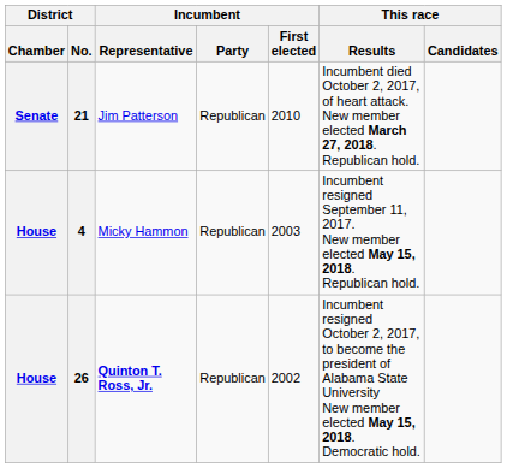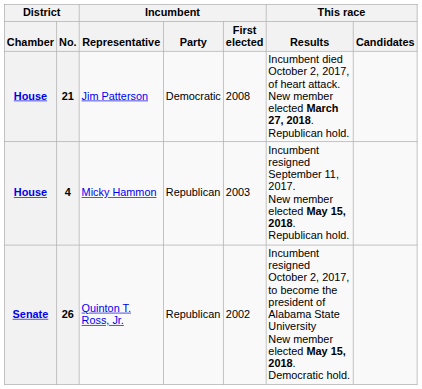 <table class="wikitable sortable">
 <tr valign=bottom>
 <th colspan="2">District</th>
 <th colspan="3">Incumbent</th>
 <th colspan="2">This race</th>
 </tr>
 <tr valign=bottom>
 <th>Chamber</th>
 <th>No.</th>
 <th>Representative</th>
 <th>Party</th>
 <th>First<br>elected</th>
 <th>Results</th>
 <th>Candidates</th>
 </tr>
 <tr>
-<th><a href='#'>Senate</a></th>
+<th><a href='#'>House</a></th>
 <th>21</th>
 <td><a href='#'>Jim Patterson</a></td>
-<td>Republican</td>
-<td>2010</td>
+<td>Democratic</td>
+<td>2008</td>
 <td>Incumbent died October 2, 2017, of heart attack.<br>New member elected <strong>March 27, 2018</strong>.<br>Republican hold.</td>
 <td nowrap></td>
 </tr>
 <tr>
 <th><a href='#'>House</a></th>
 <th>4</th>
 <td><a href='#'>Micky Hammon</a></td>
 <td>Republican</td>
 <td>2003</td>
 <td>Incumbent resigned September 11, 2017.<br>New member elected <strong>May 15, 2018</strong>.<br>Republican hold.</td>
 <td nowrap></td>
 </tr>
 <tr>
-<th><a href='#'>House</a></th>
+<th><a href='#'>Senate</a></th>
 <th>26</th>
-<td><strong><a href='#'>Quinton T. Ross, Jr.</a></strong></td>
+<td><a href='#'>Quinton T. Ross, Jr.</a></td>
 <td>Republican</td>
 <td>2002</td>
 <td>Incumbent resigned October 2, 2017, to become the president of Alabama State University <br>New member elected <strong>May 15, 2018</strong>.<br>Democratic hold.</td>
 <td nowrap></td>
 </tr>
 </table>
